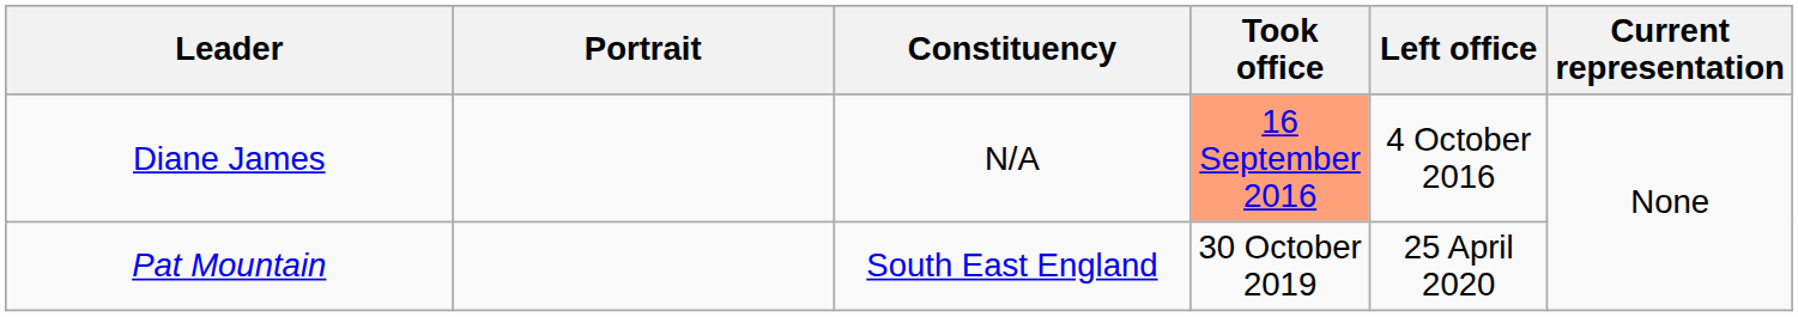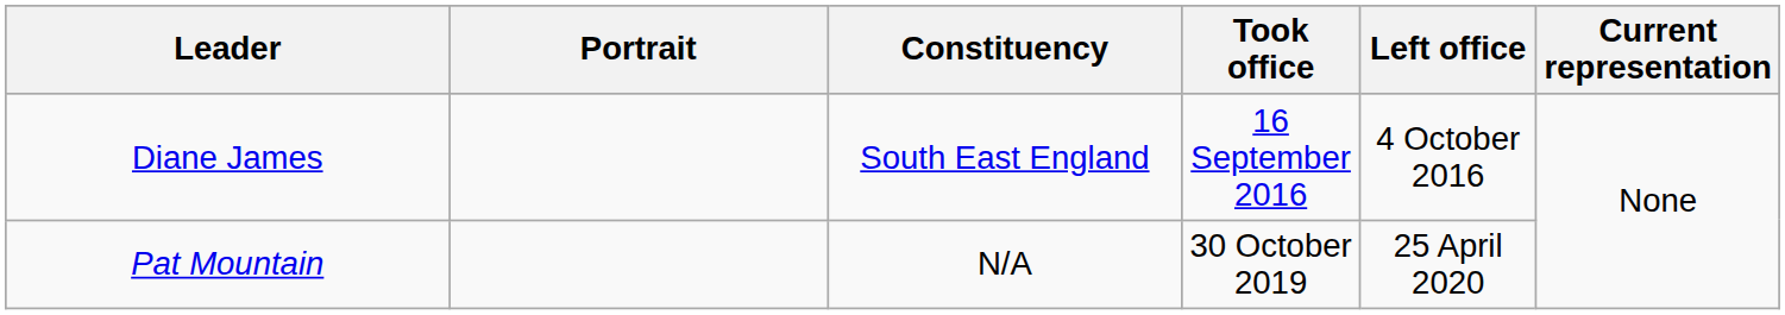 <table class="wikitable" style="text-align:center">
 <tr>
 <th style="width:25%;">Leader<br></th>
 <th width=60>Portrait</th>
 <th style="width:20%;">Constituency</th>
 <th style="width:10%;">Took office</th>
 <th style="width:10%;">Left office</th>
 <th style="width:10%;">Current representation</th>
 </tr>
 <tr>
 <td><a href='#'>Diane James</a><br></td>
 <td></td>
-<td>N/A</td>
-<td style="background: lightsalmon;"><a href='#'>16 September 2016</a></td>
+<td><a href='#'>South East England</a> </td>
+<td><a href='#'>16 September 2016</a></td>
 <td>4 October 2016</td>
 <td rowspan=2>None</td>
 </tr>
 <tr>
 <td><em><a href='#'>Pat Mountain</a></em><br></td>
 <td></td>
-<td><a href='#'>South East England</a> </td>
+<td>N/A</td>
 <td>30 October 2019</td>
 <td>25 April 2020</td>
 </tr>
 </table>
